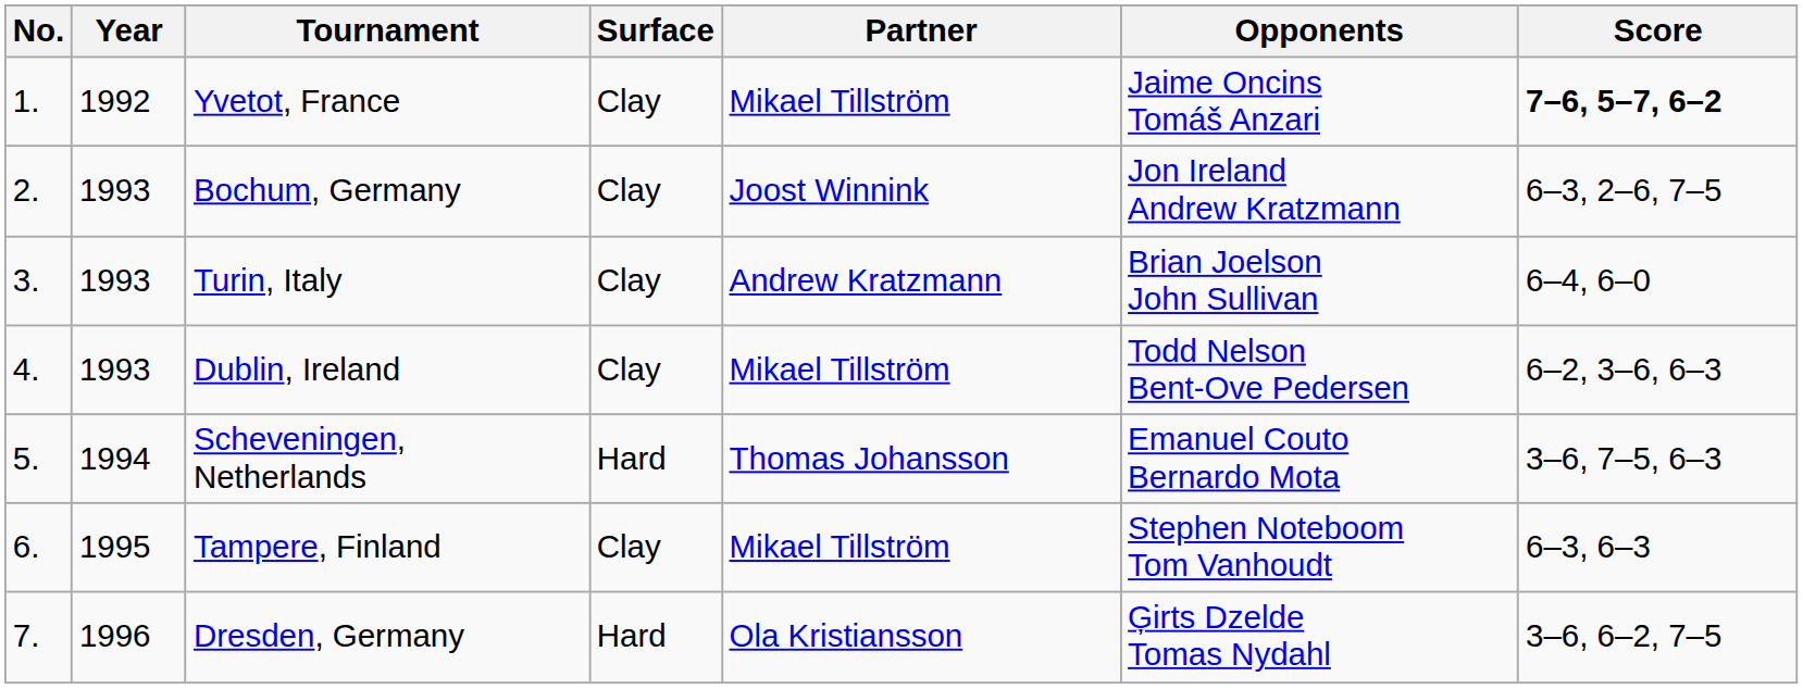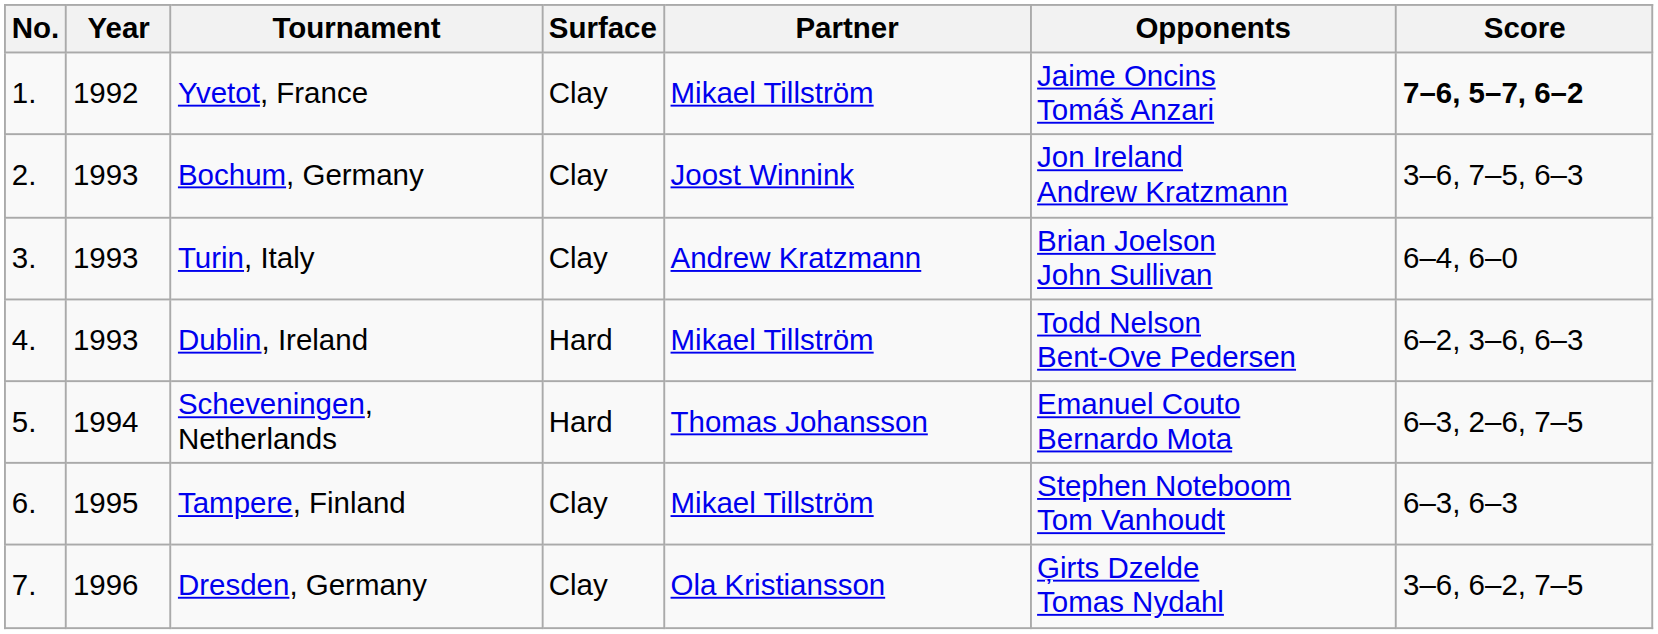 <table class="sortable wikitable" style=font-size:97%>
 <tr>
 <th width=20>No.</th>
 <th width=50>Year</th>
 <th width=200>Tournament</th>
 <th width=50>Surface</th>
 <th width=200>Partner</th>
 <th width=200>Opponents</th>
 <th width=140>Score</th>
 </tr>
 <tr>
 <td>1.</td>
 <td>1992</td>
 <td><a href='#'>Yvetot</a>, France</td>
 <td>Clay</td>
 <td> <a href='#'>Mikael Tillström</a></td>
 <td> <a href='#'>Jaime Oncins</a><br> <a href='#'>Tomáš Anzari</a></td>
 <td><strong>7–6, 5–7, 6–2</strong></td>
 </tr>
 <tr>
 <td>2.</td>
 <td>1993</td>
 <td><a href='#'>Bochum</a>, Germany</td>
 <td>Clay</td>
 <td> <a href='#'>Joost Winnink</a></td>
 <td> <a href='#'>Jon Ireland</a><br> <a href='#'>Andrew Kratzmann</a></td>
-<td>6–3, 2–6, 7–5</td>
+<td>3–6, 7–5, 6–3</td>
 </tr>
 <tr>
 <td>3.</td>
 <td>1993</td>
 <td><a href='#'>Turin</a>, Italy</td>
 <td>Clay</td>
 <td> <a href='#'>Andrew Kratzmann</a></td>
 <td> <a href='#'>Brian Joelson</a><br> <a href='#'>John Sullivan</a></td>
 <td>6–4, 6–0</td>
 </tr>
 <tr>
 <td>4.</td>
 <td>1993</td>
 <td><a href='#'>Dublin</a>, Ireland</td>
-<td>Clay</td>
+<td>Hard</td>
 <td> <a href='#'>Mikael Tillström</a></td>
 <td> <a href='#'>Todd Nelson</a><br> <a href='#'>Bent-Ove Pedersen</a></td>
 <td>6–2, 3–6, 6–3</td>
 </tr>
 <tr>
 <td>5.</td>
 <td>1994</td>
 <td><a href='#'>Scheveningen</a>, Netherlands</td>
 <td>Hard</td>
 <td> <a href='#'>Thomas Johansson</a></td>
 <td> <a href='#'>Emanuel Couto</a><br> <a href='#'>Bernardo Mota</a></td>
-<td>3–6, 7–5, 6–3</td>
+<td>6–3, 2–6, 7–5</td>
 </tr>
 <tr>
 <td>6.</td>
 <td>1995</td>
 <td><a href='#'>Tampere</a>, Finland</td>
 <td>Clay</td>
 <td> <a href='#'>Mikael Tillström</a></td>
 <td> <a href='#'>Stephen Noteboom</a><br> <a href='#'>Tom Vanhoudt</a></td>
 <td>6–3, 6–3</td>
 </tr>
 <tr>
 <td>7.</td>
 <td>1996</td>
 <td><a href='#'>Dresden</a>, Germany</td>
-<td>Hard</td>
+<td>Clay</td>
 <td> <a href='#'>Ola Kristiansson</a></td>
 <td> <a href='#'>Ģirts Dzelde</a><br> <a href='#'>Tomas Nydahl</a></td>
 <td>3–6, 6–2, 7–5</td>
 </tr>
 </table>
